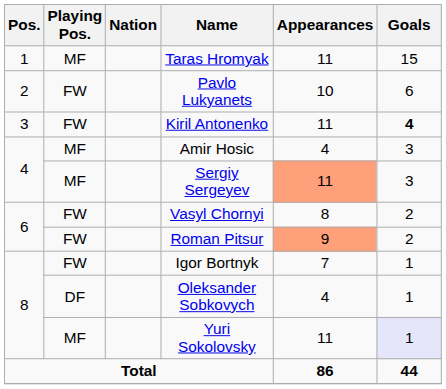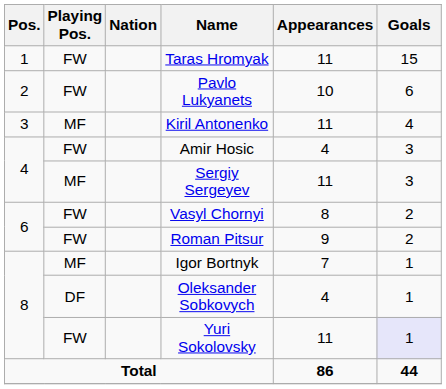 <table class="wikitable sortable" style="font-size:100%; text-align:center">
 <tr>
 <th width=15>Pos.</th>
 <th width=15>Playing Pos.</th>
 <th width=15>Nation</th>
 <th width=110>Name</th>
 <th width=50>Appearances</th>
 <th width=60>Goals</th>
 </tr>
 <tr>
 <td>1</td>
-<td>MF</td>
+<td>FW</td>
 <td></td>
 <td><a href='#'>Taras Hromyak</a></td>
 <td>11</td>
 <td>15</td>
 </tr>
 <tr>
 <td>2</td>
 <td>FW</td>
 <td></td>
 <td><a href='#'>Pavlo Lukyanets</a></td>
 <td>10</td>
 <td>6</td>
 </tr>
 <tr>
 <td>3</td>
-<td>FW</td>
+<td>MF</td>
 <td></td>
 <td><a href='#'>Kiril Antonenko</a></td>
 <td>11</td>
-<td><strong>4</strong></td>
+<td>4</td>
 </tr>
 <tr>
 <td rowspan=2>4</td>
-<td>MF</td>
+<td>FW</td>
 <td></td>
 <td>Amir Hosic</td>
 <td>4</td>
 <td>3</td>
 </tr>
 <tr>
 <td>MF</td>
 <td></td>
 <td><a href='#'>Sergiy Sergeyev</a></td>
-<td style="background: lightsalmon;">11</td>
+<td>11</td>
 <td>3</td>
 </tr>
 <tr>
 <td rowspan=2>6</td>
 <td>FW</td>
 <td></td>
 <td><a href='#'>Vasyl Chornyi</a></td>
 <td>8</td>
 <td>2</td>
 </tr>
 <tr>
 <td>FW</td>
 <td></td>
 <td><a href='#'>Roman Pitsur</a></td>
-<td style="background: lightsalmon;">9</td>
+<td>9</td>
 <td>2</td>
 </tr>
 <tr>
 <td rowspan=3>8</td>
-<td>FW</td>
+<td>MF</td>
 <td></td>
 <td>Igor Bortnyk</td>
 <td>7</td>
 <td>1</td>
 </tr>
 <tr>
 <td>DF</td>
 <td></td>
 <td><a href='#'>Oleksander Sobkovych</a></td>
 <td>4</td>
 <td>1</td>
 </tr>
 <tr>
-<td>MF</td>
+<td>FW</td>
 <td></td>
 <td><a href='#'>Yuri Sokolovsky</a></td>
 <td>11</td>
 <td style="background: lavender;">1</td>
 </tr>
 <tr>
 <td colspan=4><strong>Total</strong></td>
 <td><strong>86</strong></td>
 <td><strong>44</strong></td>
 </tr>
 <tr>
 </tr>
 </table>
